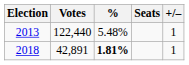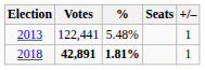 <table class=wikitable style=text-align:center>
 <tr>
 <th>Election</th>
 <th><strong>Votes</strong></th>
 <th><strong>%</strong></th>
 <th><strong>Seats</strong></th>
 <th>+/–</th>
 </tr>
 <tr>
 <td><a href='#'>2013</a></td>
-<td>122,440</td>
+<td>122,441</td>
 <td>5.48%</td>
 <td></td>
 <td> 1</td>
 </tr>
 <tr>
 <td><a href='#'>2018</a></td>
-<td>42,891</td>
+<td><strong>42,891</strong></td>
 <td><strong>1.81%</strong></td>
 <td></td>
 <td> 1</td>
 </tr>
 </table>
